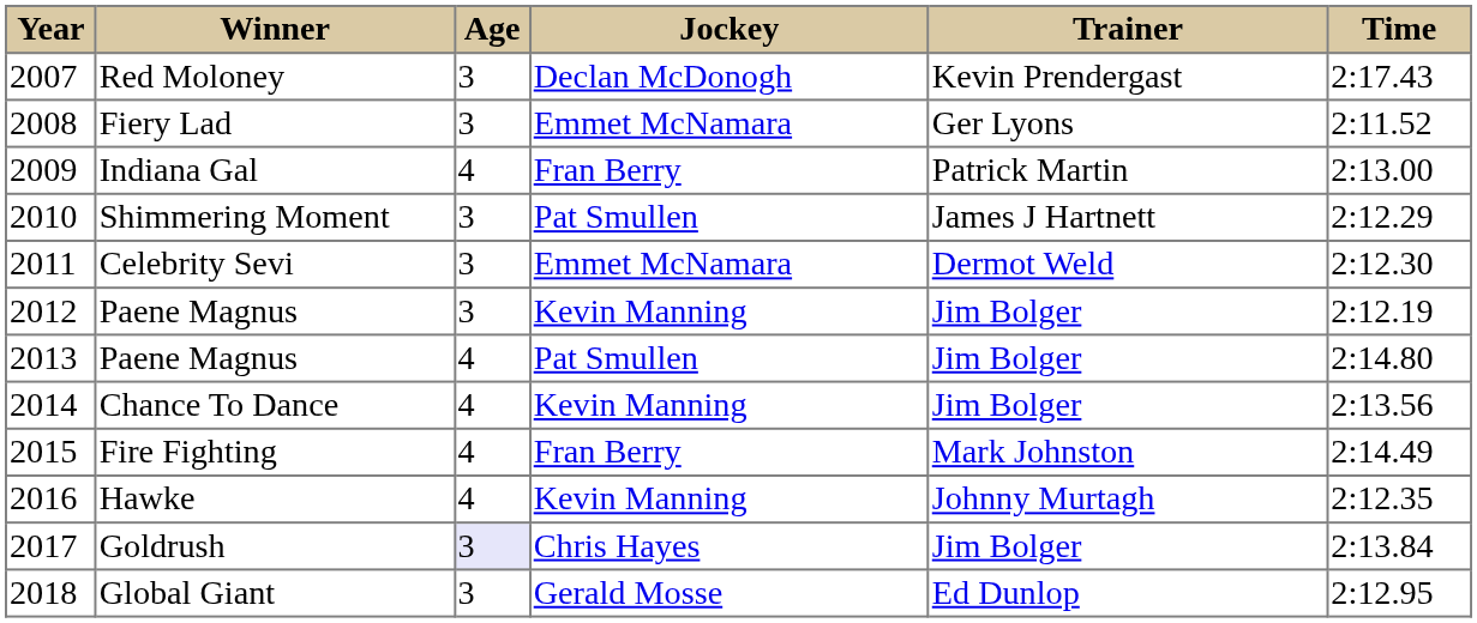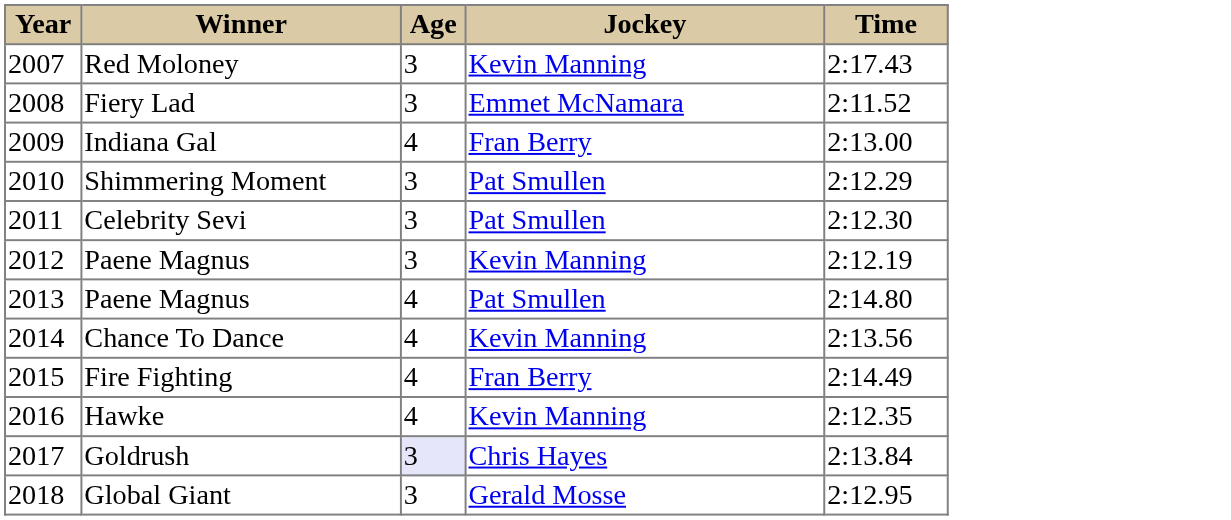 <table class = "sortable" | border="1" style="border-collapse: collapse; font-size:90%">
 <tr bgcolor="#DACAA5" align="center">
 <th style="width:36px"><strong>Year</strong></th>
 <th style="width:160px"><strong>Winner</strong></th>
 <th style="width:30px"><strong>Age</strong></th>
 <th style="width:180px"><strong>Jockey</strong></th>
-<th style="width:180px"><strong>Trainer</strong></th>
 <th style="width:60px"><strong>Time</strong></th>
 </tr>
 <tr>
 <td>2007</td>
 <td>Red Moloney</td>
 <td>3</td>
-<td><a href='#'>Declan McDonogh</a></td>
-<td>Kevin Prendergast</td>
+<td><a href='#'>Kevin Manning</a></td>
 <td>2:17.43</td>
 </tr>
 <tr>
 <td>2008</td>
 <td>Fiery Lad</td>
 <td>3</td>
 <td><a href='#'>Emmet McNamara</a></td>
-<td>Ger Lyons</td>
 <td>2:11.52</td>
 </tr>
 <tr>
 <td>2009</td>
 <td>Indiana Gal</td>
 <td>4</td>
 <td><a href='#'>Fran Berry</a></td>
-<td>Patrick Martin</td>
 <td>2:13.00</td>
 </tr>
 <tr>
 <td>2010</td>
 <td>Shimmering Moment</td>
 <td>3</td>
 <td><a href='#'>Pat Smullen</a></td>
-<td>James J Hartnett</td>
 <td>2:12.29</td>
 </tr>
 <tr>
 <td>2011</td>
 <td>Celebrity Sevi</td>
 <td>3</td>
-<td><a href='#'>Emmet McNamara</a></td>
-<td><a href='#'>Dermot Weld</a></td>
+<td><a href='#'>Pat Smullen</a></td>
 <td>2:12.30</td>
 </tr>
 <tr>
 <td>2012</td>
 <td>Paene Magnus</td>
 <td>3</td>
 <td><a href='#'>Kevin Manning</a></td>
-<td><a href='#'>Jim Bolger</a></td>
 <td>2:12.19</td>
 </tr>
 <tr>
 <td>2013</td>
 <td>Paene Magnus</td>
 <td>4</td>
 <td><a href='#'>Pat Smullen</a></td>
-<td><a href='#'>Jim Bolger</a></td>
 <td>2:14.80</td>
 </tr>
 <tr>
 <td>2014</td>
 <td>Chance To Dance</td>
 <td>4</td>
 <td><a href='#'>Kevin Manning</a></td>
-<td><a href='#'>Jim Bolger</a></td>
 <td>2:13.56</td>
 </tr>
 <tr>
 <td>2015</td>
 <td>Fire Fighting</td>
 <td>4</td>
 <td><a href='#'>Fran Berry</a></td>
-<td><a href='#'>Mark Johnston</a></td>
 <td>2:14.49</td>
 </tr>
 <tr>
 <td>2016</td>
 <td>Hawke</td>
 <td>4</td>
 <td><a href='#'>Kevin Manning</a></td>
-<td><a href='#'>Johnny Murtagh</a></td>
 <td>2:12.35</td>
 </tr>
 <tr>
 <td>2017</td>
 <td>Goldrush</td>
 <td style="background: lavender;">3</td>
 <td><a href='#'>Chris Hayes</a></td>
-<td><a href='#'>Jim Bolger</a></td>
 <td>2:13.84</td>
 </tr>
 <tr>
 <td>2018</td>
 <td>Global Giant</td>
 <td>3</td>
 <td><a href='#'>Gerald Mosse</a></td>
-<td><a href='#'>Ed Dunlop</a></td>
 <td>2:12.95</td>
 </tr>
 </table>
